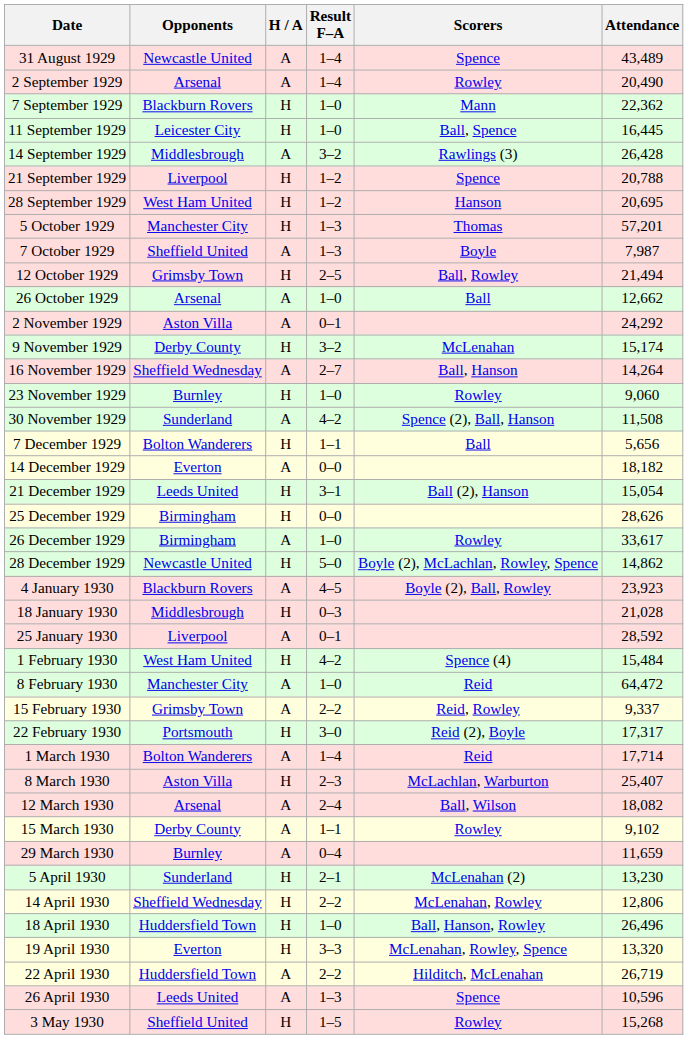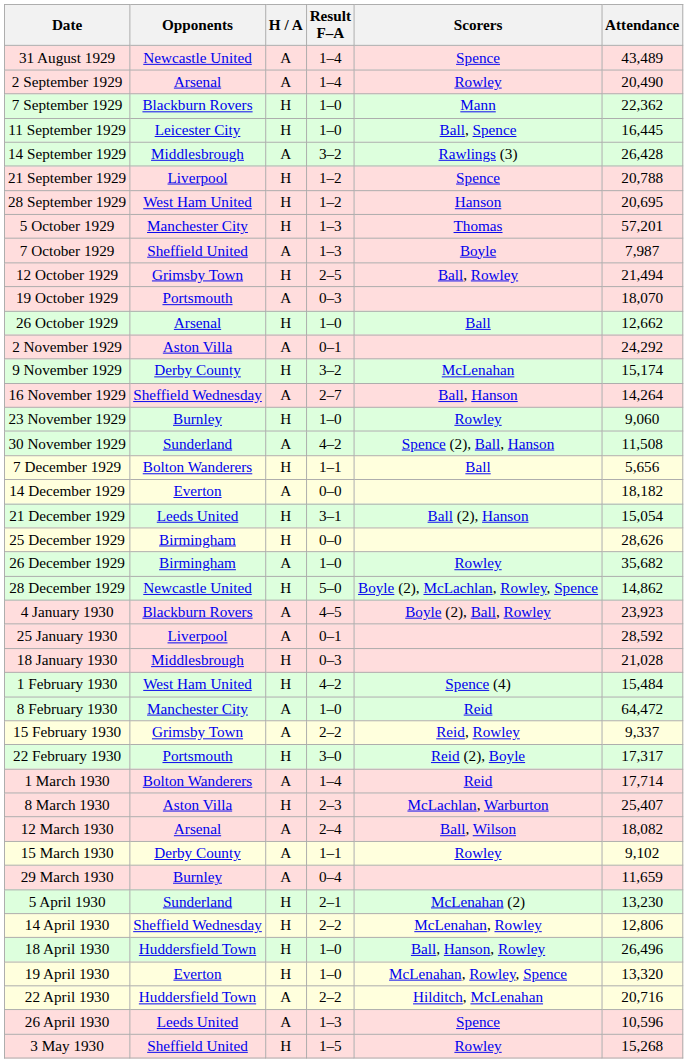 <table class="wikitable" style="text-align:center">
 <tr>
 <th>Date</th>
 <th>Opponents</th>
 <th>H / A</th>
 <th>Result<br>F–A</th>
 <th>Scorers</th>
 <th>Attendance</th>
 </tr>
 <tr bgcolor="#ffdddd">
 <td>31 August 1929</td>
 <td><a href='#'>Newcastle United</a></td>
 <td>A</td>
 <td>1–4</td>
 <td><a href='#'>Spence</a></td>
 <td>43,489</td>
 </tr>
 <tr bgcolor="#ffdddd">
 <td>2 September 1929</td>
 <td><a href='#'>Arsenal</a></td>
 <td>A</td>
 <td>1–4</td>
 <td><a href='#'>Rowley</a></td>
 <td>20,490</td>
 </tr>
 <tr bgcolor="#ddffdd">
 <td>7 September 1929</td>
 <td><a href='#'>Blackburn Rovers</a></td>
 <td>H</td>
 <td>1–0</td>
 <td><a href='#'>Mann</a></td>
 <td>22,362</td>
 </tr>
 <tr bgcolor="#ddffdd">
 <td>11 September 1929</td>
 <td><a href='#'>Leicester City</a></td>
 <td>H</td>
 <td>1–0</td>
 <td><a href='#'>Ball</a>, <a href='#'>Spence</a></td>
 <td>16,445</td>
 </tr>
 <tr bgcolor="#ddffdd">
 <td>14 September 1929</td>
 <td><a href='#'>Middlesbrough</a></td>
 <td>A</td>
 <td>3–2</td>
 <td><a href='#'>Rawlings</a> (3)</td>
 <td>26,428</td>
 </tr>
 <tr bgcolor="#ffdddd">
 <td>21 September 1929</td>
 <td><a href='#'>Liverpool</a></td>
 <td>H</td>
 <td>1–2</td>
 <td><a href='#'>Spence</a></td>
 <td>20,788</td>
 </tr>
 <tr bgcolor="#ffdddd">
 <td>28 September 1929</td>
 <td><a href='#'>West Ham United</a></td>
 <td>H</td>
 <td>1–2</td>
 <td><a href='#'>Hanson</a></td>
 <td>20,695</td>
 </tr>
 <tr bgcolor="#ffdddd">
 <td>5 October 1929</td>
 <td><a href='#'>Manchester City</a></td>
 <td>H</td>
 <td>1–3</td>
 <td><a href='#'>Thomas</a></td>
 <td>57,201</td>
 </tr>
 <tr bgcolor="#ffdddd">
 <td>7 October 1929</td>
 <td><a href='#'>Sheffield United</a></td>
 <td>A</td>
 <td>1–3</td>
 <td><a href='#'>Boyle</a></td>
 <td>7,987</td>
 </tr>
 <tr bgcolor="#ffdddd">
 <td>12 October 1929</td>
 <td><a href='#'>Grimsby Town</a></td>
 <td>H</td>
 <td>2–5</td>
 <td><a href='#'>Ball</a>, <a href='#'>Rowley</a></td>
 <td>21,494</td>
 </tr>
+<tr bgcolor="#ffdddd">
+<td>19 October 1929</td>
+<td><a href='#'>Portsmouth</a></td>
+<td>A</td>
+<td>0–3</td>
+<td></td>
+<td>18,070</td>
+</tr>
 <tr bgcolor="#ddffdd">
 <td>26 October 1929</td>
 <td><a href='#'>Arsenal</a></td>
-<td>A</td>
+<td>H</td>
 <td>1–0</td>
 <td><a href='#'>Ball</a></td>
 <td>12,662</td>
 </tr>
 <tr bgcolor="#ffdddd">
 <td>2 November 1929</td>
 <td><a href='#'>Aston Villa</a></td>
 <td>A</td>
 <td>0–1</td>
 <td></td>
 <td>24,292</td>
 </tr>
 <tr bgcolor="#ddffdd">
 <td>9 November 1929</td>
 <td><a href='#'>Derby County</a></td>
 <td>H</td>
 <td>3–2</td>
 <td><a href='#'>McLenahan</a></td>
 <td>15,174</td>
 </tr>
 <tr bgcolor="#ffdddd">
 <td>16 November 1929</td>
 <td><a href='#'>Sheffield Wednesday</a></td>
 <td>A</td>
 <td>2–7</td>
 <td><a href='#'>Ball</a>, <a href='#'>Hanson</a></td>
 <td>14,264</td>
 </tr>
 <tr bgcolor="#ddffdd">
 <td>23 November 1929</td>
 <td><a href='#'>Burnley</a></td>
 <td>H</td>
 <td>1–0</td>
 <td><a href='#'>Rowley</a></td>
 <td>9,060</td>
 </tr>
 <tr bgcolor="#ddffdd">
 <td>30 November 1929</td>
 <td><a href='#'>Sunderland</a></td>
 <td>A</td>
 <td>4–2</td>
 <td><a href='#'>Spence</a> (2), <a href='#'>Ball</a>, <a href='#'>Hanson</a></td>
 <td>11,508</td>
 </tr>
 <tr bgcolor="#ffffdd">
 <td>7 December 1929</td>
 <td><a href='#'>Bolton Wanderers</a></td>
 <td>H</td>
 <td>1–1</td>
 <td><a href='#'>Ball</a></td>
 <td>5,656</td>
 </tr>
 <tr bgcolor="#ffffdd">
 <td>14 December 1929</td>
 <td><a href='#'>Everton</a></td>
 <td>A</td>
 <td>0–0</td>
 <td></td>
 <td>18,182</td>
 </tr>
 <tr bgcolor="#ddffdd">
 <td>21 December 1929</td>
 <td><a href='#'>Leeds United</a></td>
 <td>H</td>
 <td>3–1</td>
 <td><a href='#'>Ball</a> (2), <a href='#'>Hanson</a></td>
 <td>15,054</td>
 </tr>
 <tr bgcolor="#ffffdd">
 <td>25 December 1929</td>
 <td><a href='#'>Birmingham</a></td>
 <td>H</td>
 <td>0–0</td>
 <td></td>
 <td>28,626</td>
 </tr>
 <tr bgcolor="#ddffdd">
 <td>26 December 1929</td>
 <td><a href='#'>Birmingham</a></td>
 <td>A</td>
 <td>1–0</td>
 <td><a href='#'>Rowley</a></td>
-<td>33,617</td>
+<td>35,682</td>
 </tr>
 <tr bgcolor="#ddffdd">
 <td>28 December 1929</td>
 <td><a href='#'>Newcastle United</a></td>
 <td>H</td>
 <td>5–0</td>
 <td><a href='#'>Boyle</a> (2), <a href='#'>McLachlan</a>, <a href='#'>Rowley</a>, <a href='#'>Spence</a></td>
 <td>14,862</td>
 </tr>
 <tr bgcolor="#ffdddd">
 <td>4 January 1930</td>
 <td><a href='#'>Blackburn Rovers</a></td>
 <td>A</td>
 <td>4–5</td>
 <td><a href='#'>Boyle</a> (2), <a href='#'>Ball</a>, <a href='#'>Rowley</a></td>
 <td>23,923</td>
 </tr>
 <tr bgcolor="#ffdddd">
+<td>25 January 1930</td>
+<td><a href='#'>Liverpool</a></td>
+<td>A</td>
+<td>0–1</td>
+<td></td>
+<td>28,592</td>
+</tr>
+<tr bgcolor="#ffdddd">
 <td>18 January 1930</td>
 <td><a href='#'>Middlesbrough</a></td>
 <td>H</td>
 <td>0–3</td>
 <td></td>
 <td>21,028</td>
-</tr>
-<tr bgcolor="#ffdddd">
-<td>25 January 1930</td>
-<td><a href='#'>Liverpool</a></td>
-<td>A</td>
-<td>0–1</td>
-<td></td>
-<td>28,592</td>
 </tr>
 <tr bgcolor="#ddffdd">
 <td>1 February 1930</td>
 <td><a href='#'>West Ham United</a></td>
 <td>H</td>
 <td>4–2</td>
 <td><a href='#'>Spence</a> (4)</td>
 <td>15,484</td>
 </tr>
 <tr bgcolor="#ddffdd">
 <td>8 February 1930</td>
 <td><a href='#'>Manchester City</a></td>
 <td>A</td>
 <td>1–0</td>
 <td><a href='#'>Reid</a></td>
 <td>64,472</td>
 </tr>
 <tr bgcolor="#ffffdd">
 <td>15 February 1930</td>
 <td><a href='#'>Grimsby Town</a></td>
 <td>A</td>
 <td>2–2</td>
 <td><a href='#'>Reid</a>, <a href='#'>Rowley</a></td>
 <td>9,337</td>
 </tr>
 <tr bgcolor="#ddffdd">
 <td>22 February 1930</td>
 <td><a href='#'>Portsmouth</a></td>
 <td>H</td>
 <td>3–0</td>
 <td><a href='#'>Reid</a> (2), <a href='#'>Boyle</a></td>
 <td>17,317</td>
 </tr>
 <tr bgcolor="#ffdddd">
 <td>1 March 1930</td>
 <td><a href='#'>Bolton Wanderers</a></td>
 <td>A</td>
 <td>1–4</td>
 <td><a href='#'>Reid</a></td>
 <td>17,714</td>
 </tr>
 <tr bgcolor="#ffdddd">
 <td>8 March 1930</td>
 <td><a href='#'>Aston Villa</a></td>
 <td>H</td>
 <td>2–3</td>
 <td><a href='#'>McLachlan</a>, <a href='#'>Warburton</a></td>
 <td>25,407</td>
 </tr>
 <tr bgcolor="#ffdddd">
 <td>12 March 1930</td>
 <td><a href='#'>Arsenal</a></td>
 <td>A</td>
 <td>2–4</td>
 <td><a href='#'>Ball</a>, <a href='#'>Wilson</a></td>
 <td>18,082</td>
 </tr>
 <tr bgcolor="#ffffdd">
 <td>15 March 1930</td>
 <td><a href='#'>Derby County</a></td>
 <td>A</td>
 <td>1–1</td>
 <td><a href='#'>Rowley</a></td>
 <td>9,102</td>
 </tr>
 <tr bgcolor="#ffdddd">
 <td>29 March 1930</td>
 <td><a href='#'>Burnley</a></td>
 <td>A</td>
 <td>0–4</td>
 <td></td>
 <td>11,659</td>
 </tr>
 <tr bgcolor="#ddffdd">
 <td>5 April 1930</td>
 <td><a href='#'>Sunderland</a></td>
 <td>H</td>
 <td>2–1</td>
 <td><a href='#'>McLenahan</a> (2)</td>
 <td>13,230</td>
 </tr>
 <tr bgcolor="#ffffdd">
 <td>14 April 1930</td>
 <td><a href='#'>Sheffield Wednesday</a></td>
 <td>H</td>
 <td>2–2</td>
 <td><a href='#'>McLenahan</a>, <a href='#'>Rowley</a></td>
 <td>12,806</td>
 </tr>
 <tr bgcolor="#ddffdd">
 <td>18 April 1930</td>
 <td><a href='#'>Huddersfield Town</a></td>
 <td>H</td>
 <td>1–0</td>
 <td><a href='#'>Ball</a>, <a href='#'>Hanson</a>, <a href='#'>Rowley</a></td>
 <td>26,496</td>
 </tr>
 <tr bgcolor="#ffffdd">
 <td>19 April 1930</td>
 <td><a href='#'>Everton</a></td>
 <td>H</td>
-<td>3–3</td>
+<td>1–0</td>
 <td><a href='#'>McLenahan</a>, <a href='#'>Rowley</a>, <a href='#'>Spence</a></td>
 <td>13,320</td>
 </tr>
 <tr bgcolor="#ffffdd">
 <td>22 April 1930</td>
 <td><a href='#'>Huddersfield Town</a></td>
 <td>A</td>
 <td>2–2</td>
 <td><a href='#'>Hilditch</a>, <a href='#'>McLenahan</a></td>
-<td>26,719</td>
+<td>20,716</td>
 </tr>
 <tr bgcolor="#ffdddd">
 <td>26 April 1930</td>
 <td><a href='#'>Leeds United</a></td>
 <td>A</td>
 <td>1–3</td>
 <td><a href='#'>Spence</a></td>
 <td>10,596</td>
 </tr>
 <tr bgcolor="#ffdddd">
 <td>3 May 1930</td>
 <td><a href='#'>Sheffield United</a></td>
 <td>H</td>
 <td>1–5</td>
 <td><a href='#'>Rowley</a></td>
 <td>15,268</td>
 </tr>
 </table>
